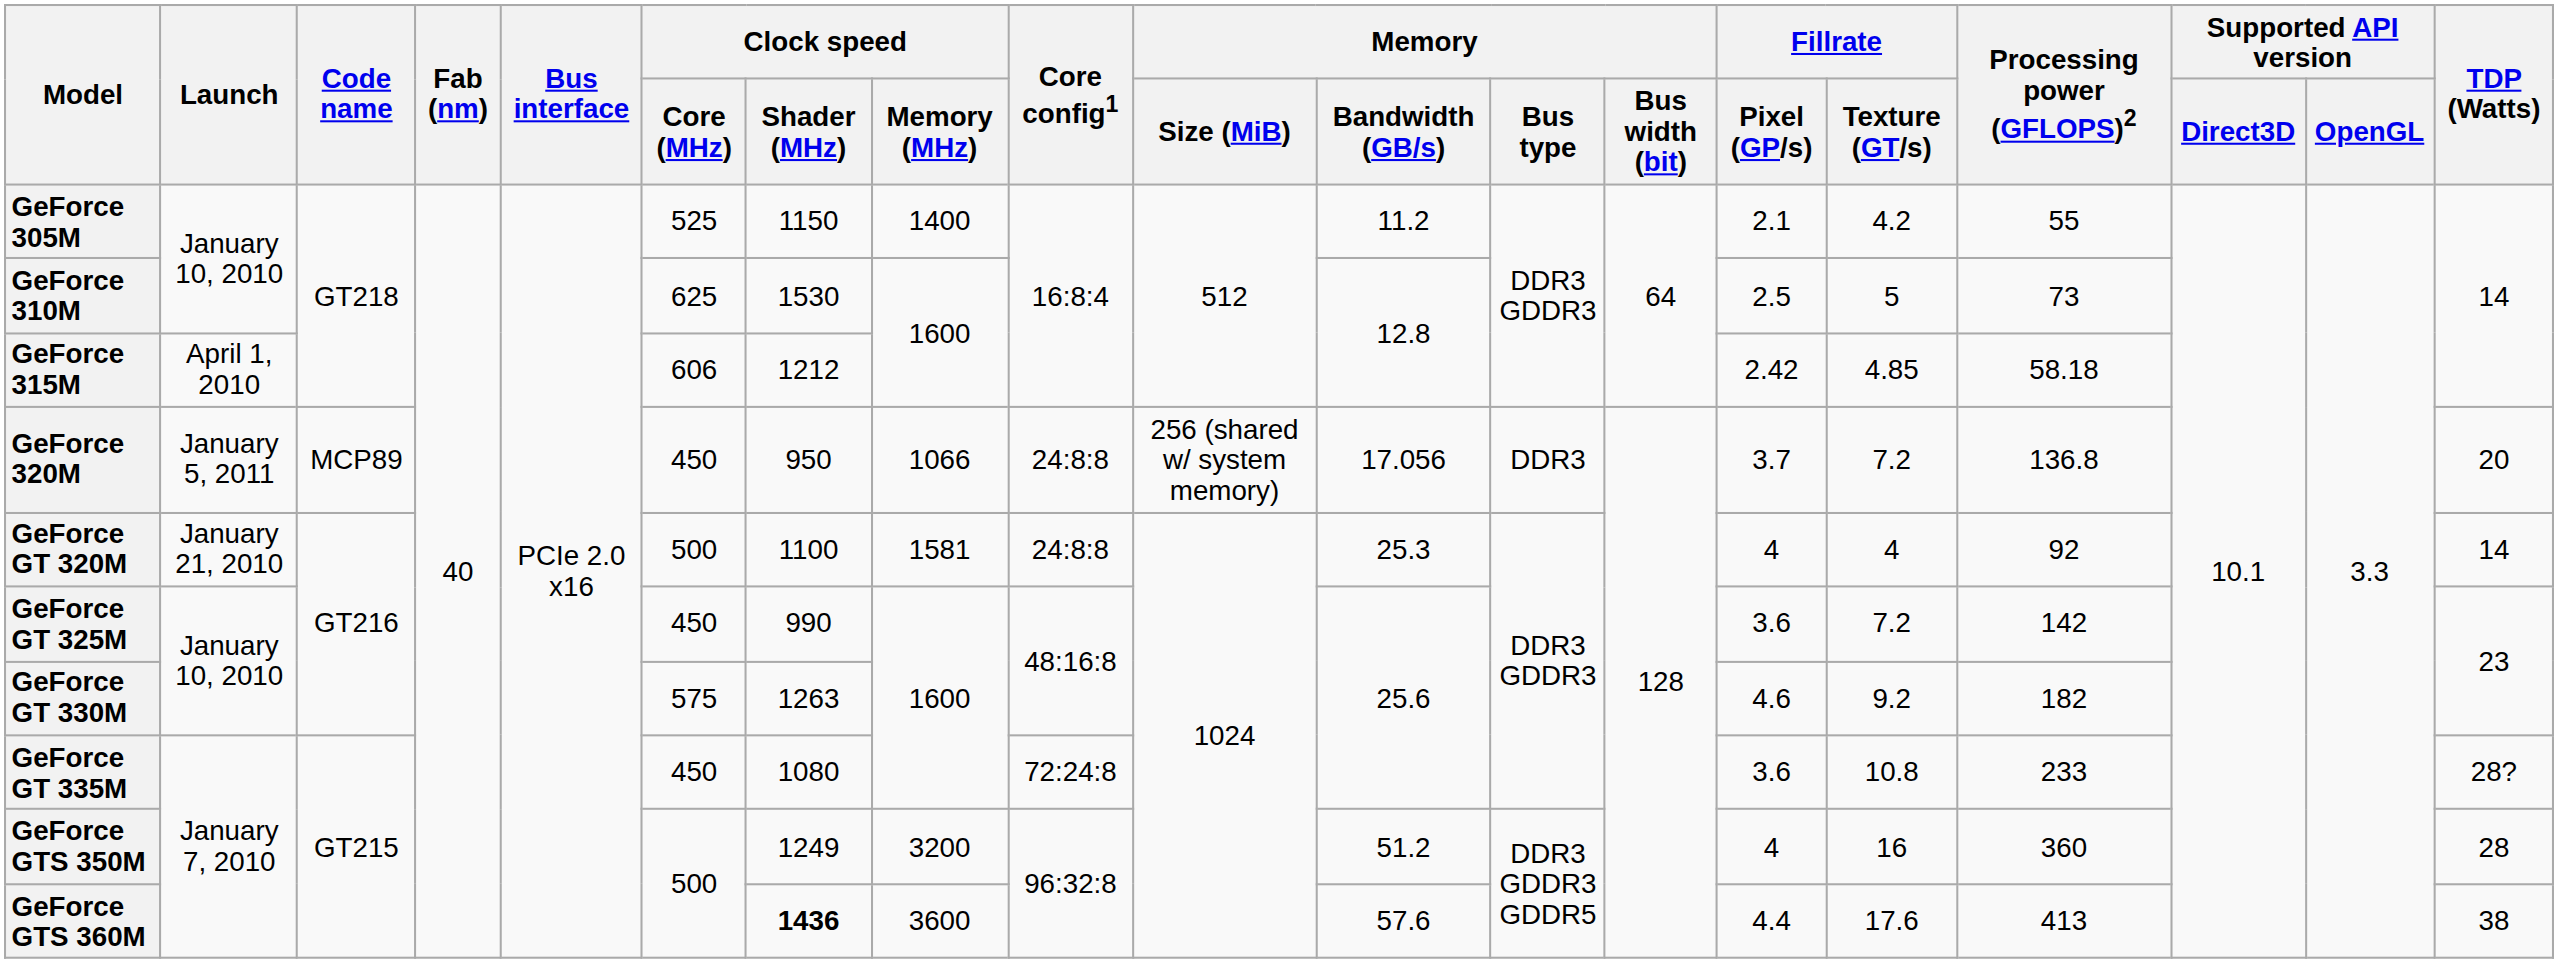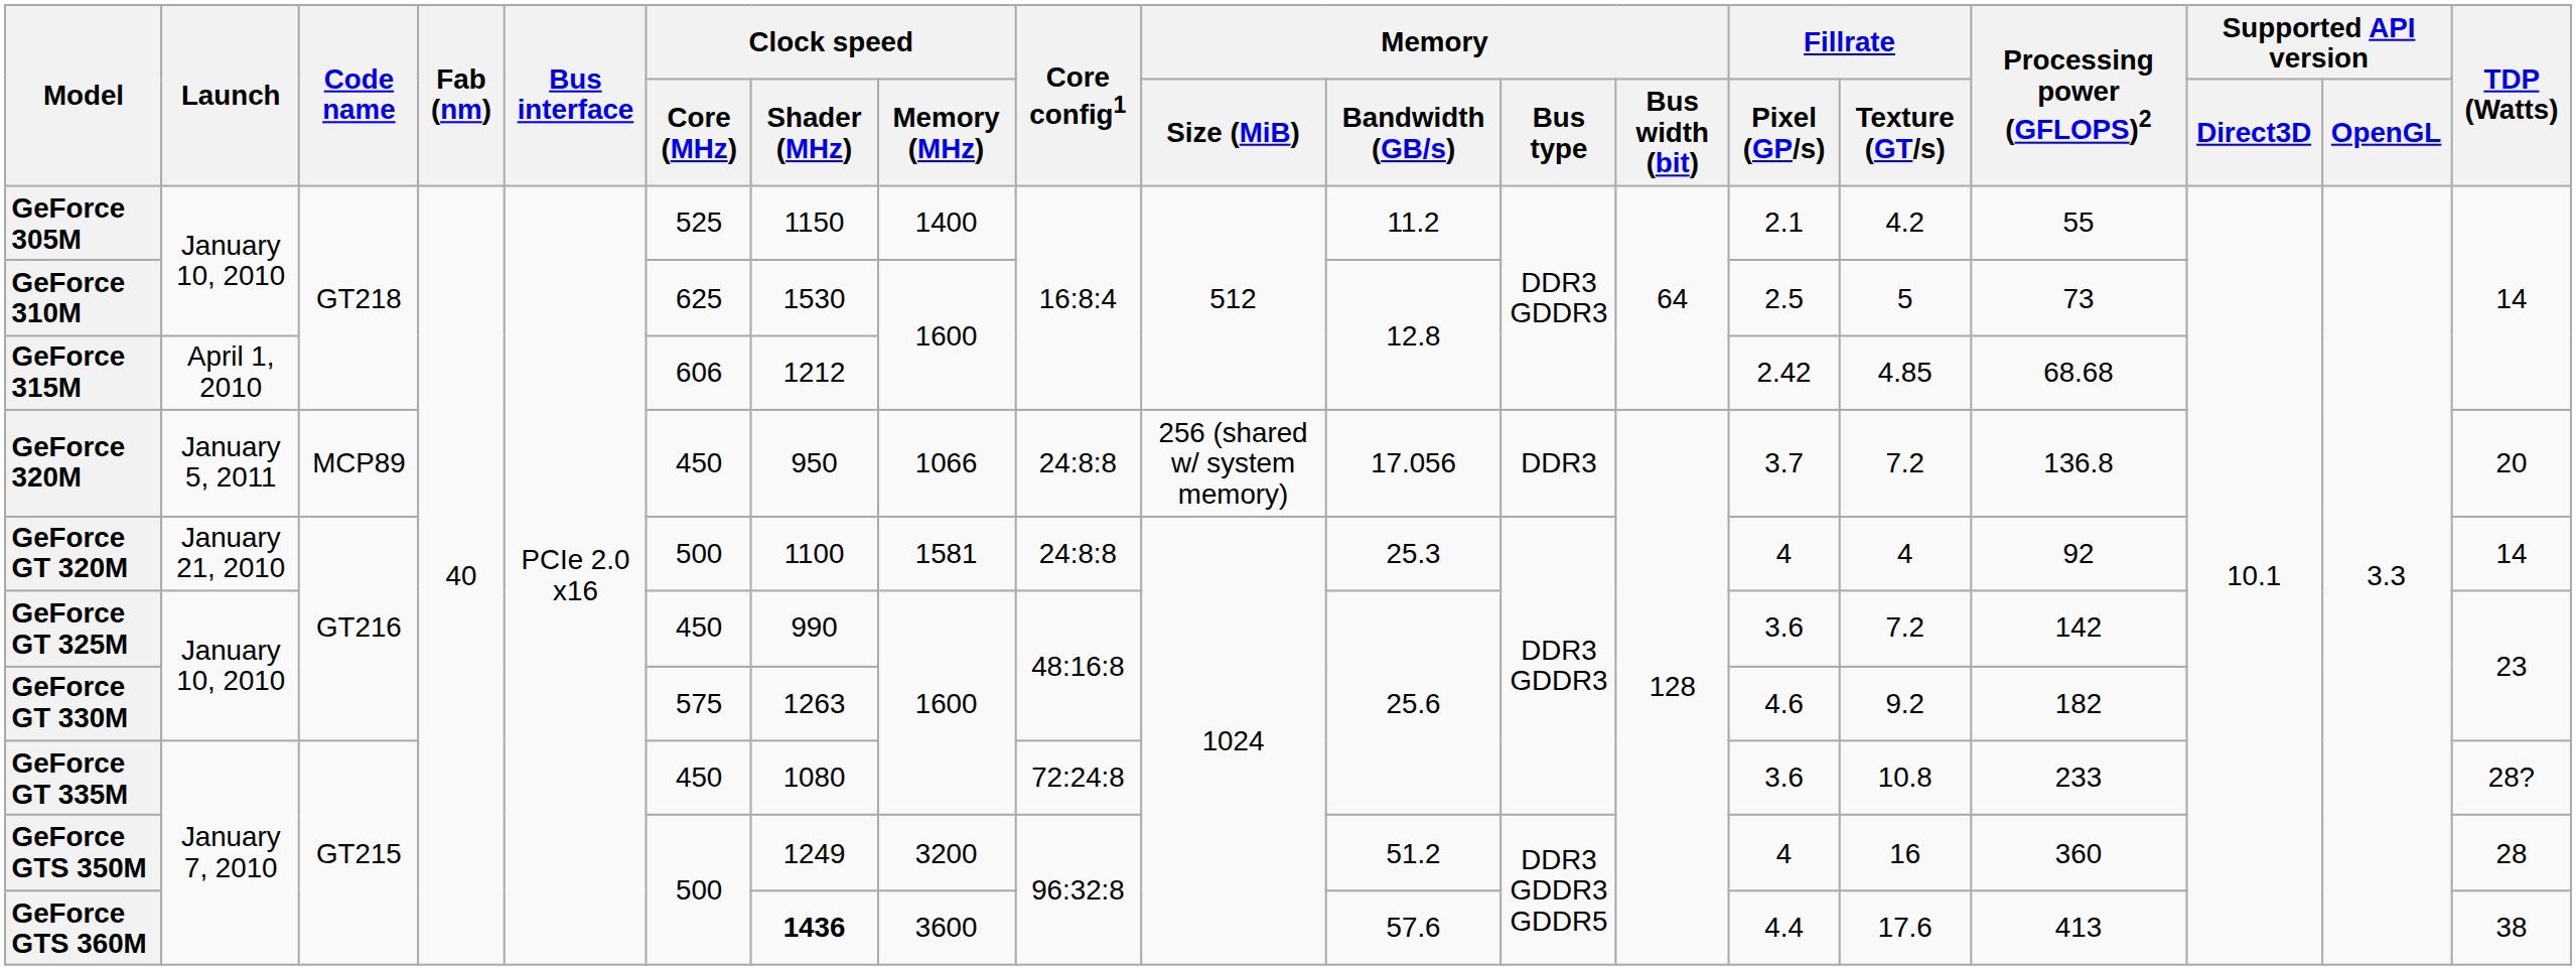 <table class="mw-datatable wikitable sortable sort-under" style="font-size:85%; text-align:center;">
 <tr>
 <th rowspan=2>Model</th>
 <th rowspan=2>Launch</th>
 <th rowspan=2><a href='#'>Code name</a></th>
 <th rowspan=2>Fab (<a href='#'>nm</a>)</th>
 <th rowspan=2><a href='#'>Bus</a> <a href='#'>interface</a></th>
 <th colspan="3">Clock speed</th>
 <th rowspan="2">Core config<sup>1</sup></th>
 <th colspan=4>Memory</th>
 <th colspan="2"><a href='#'>Fillrate</a></th>
 <th rowspan="2">Processing power (<a href='#'>GFLOPS</a>)<sup>2</sup></th>
 <th colspan="2">Supported <a href='#'>API</a> version</th>
 <th rowspan=2><a href='#'>TDP</a> (Watts)</th>
 </tr>
 <tr>
 <th>Core (<a href='#'>MHz</a>)</th>
 <th>Shader (<a href='#'>MHz</a>)</th>
 <th>Memory (<a href='#'>MHz</a>)</th>
 <th>Size (<a href='#'>MiB</a>)</th>
 <th>Bandwidth (<a href='#'>GB/s</a>)</th>
 <th>Bus type</th>
 <th>Bus width (<a href='#'>bit</a>)</th>
 <th>Pixel (<a href='#'>GP</a>/s)</th>
 <th>Texture (<a href='#'>GT</a>/s)</th>
 <th><a href='#'>Direct3D</a></th>
 <th><a href='#'>OpenGL</a></th>
 </tr>
 <tr>
 <th style="text-align:left;">GeForce 305M</th>
 <td rowspan="2">January 10, 2010</td>
 <td rowspan="3">GT218</td>
 <td rowspan="10">40</td>
 <td rowspan="10">PCIe 2.0 x16</td>
 <td>525</td>
 <td>1150</td>
 <td>1400</td>
 <td rowspan="3">16:8:4</td>
 <td rowspan="3">512</td>
 <td>11.2</td>
 <td rowspan="3">DDR3<br>GDDR3</td>
 <td rowspan="3">64</td>
 <td>2.1</td>
 <td>4.2</td>
 <td>55</td>
 <td rowspan="10">10.1</td>
 <td rowspan="10">3.3</td>
 <td rowspan="3">14</td>
 </tr>
 <tr>
 <th style="text-align:left;">GeForce 310M</th>
 <td>625</td>
 <td>1530</td>
 <td rowspan="2">1600</td>
 <td rowspan="2">12.8</td>
 <td>2.5</td>
 <td>5</td>
 <td>73</td>
 </tr>
 <tr>
 <th style="text-align:left;">GeForce 315M</th>
 <td>April 1, 2010</td>
 <td>606</td>
 <td>1212</td>
 <td>2.42</td>
 <td>4.85</td>
-<td>58.18</td>
+<td>68.68</td>
 </tr>
 <tr>
 <th style="text-align:left;">GeForce 320M</th>
 <td>January 5, 2011</td>
 <td>MCP89</td>
 <td>450</td>
 <td>950</td>
 <td>1066</td>
 <td>24:8:8</td>
 <td>256 (shared w/ system memory) <br></td>
 <td>17.056</td>
 <td>DDR3</td>
 <td rowspan="7">128</td>
 <td>3.7</td>
 <td>7.2</td>
 <td>136.8</td>
 <td>20</td>
 </tr>
 <tr>
 <th style="text-align:left;">GeForce GT 320M</th>
 <td>January 21, 2010</td>
 <td rowspan="3">GT216</td>
 <td>500</td>
 <td>1100</td>
 <td>1581</td>
 <td>24:8:8</td>
 <td rowspan="6">1024</td>
 <td>25.3</td>
 <td rowspan="4">DDR3<br>GDDR3</td>
 <td>4</td>
 <td>4</td>
 <td>92</td>
 <td>14</td>
 </tr>
 <tr>
 <th style="text-align:left;">GeForce GT 325M</th>
 <td rowspan="2">January 10, 2010</td>
 <td>450</td>
 <td>990</td>
 <td rowspan="3">1600</td>
 <td rowspan="2">48:16:8</td>
 <td rowspan="3">25.6</td>
 <td>3.6</td>
 <td>7.2</td>
 <td>142</td>
 <td rowspan="2">23</td>
 </tr>
 <tr>
 <th style="text-align:left;">GeForce GT 330M</th>
 <td>575</td>
 <td>1263</td>
 <td>4.6</td>
 <td>9.2</td>
 <td>182</td>
 </tr>
 <tr>
 <th style="text-align:left;">GeForce GT 335M</th>
 <td rowspan="3">January 7, 2010</td>
 <td rowspan="3">GT215</td>
 <td>450</td>
 <td>1080</td>
 <td>72:24:8</td>
 <td>3.6</td>
 <td>10.8</td>
 <td>233</td>
 <td>28?</td>
 </tr>
 <tr>
 <th style="text-align:left;">GeForce GTS 350M</th>
 <td rowspan="2">500</td>
 <td>1249</td>
 <td>3200</td>
 <td rowspan="2">96:32:8</td>
 <td>51.2</td>
 <td rowspan="2">DDR3<br>GDDR3<br>GDDR5</td>
 <td>4</td>
 <td>16</td>
 <td>360</td>
 <td>28</td>
 </tr>
 <tr>
 <th style="text-align:left;">GeForce GTS 360M</th>
 <td><strong>1436</strong></td>
 <td>3600</td>
 <td>57.6</td>
 <td>4.4</td>
 <td>17.6</td>
 <td>413</td>
 <td>38</td>
 </tr>
 </table>
